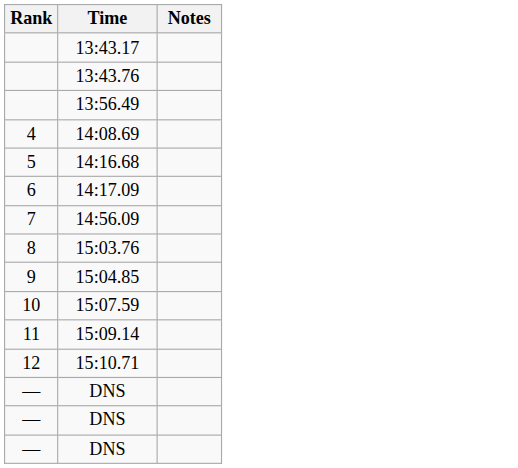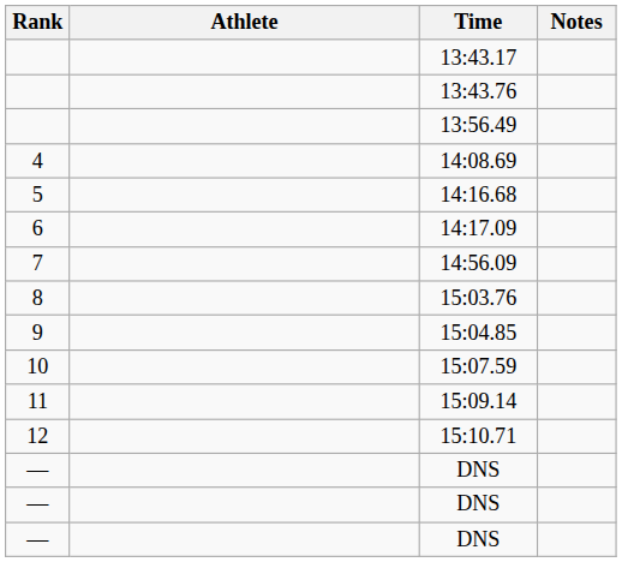 <table class="wikitable" style="text-align:center">
 <tr>
 <th width=40>Rank</th>
+<th width=250>Athlete</th>
 <th width=80>Time</th>
 <th width=50>Notes</th>
 </tr>
 <tr>
 <td></td>
+<td align=left></td>
 <td>13:43.17</td>
 <td></td>
 </tr>
 <tr>
 <td></td>
+<td align=left></td>
 <td>13:43.76</td>
 <td></td>
 </tr>
 <tr>
 <td></td>
+<td align=left></td>
 <td>13:56.49</td>
 <td></td>
 </tr>
 <tr>
 <td>4</td>
+<td align=left></td>
 <td>14:08.69</td>
 <td></td>
 </tr>
 <tr>
 <td>5</td>
+<td align=left></td>
 <td>14:16.68</td>
 <td></td>
 </tr>
 <tr>
 <td>6</td>
+<td align=left></td>
 <td>14:17.09</td>
 <td></td>
 </tr>
 <tr>
 <td>7</td>
+<td align=left></td>
 <td>14:56.09</td>
 <td></td>
 </tr>
 <tr>
 <td>8</td>
+<td align=left></td>
 <td>15:03.76</td>
 <td></td>
 </tr>
 <tr>
 <td>9</td>
+<td align=left></td>
 <td>15:04.85</td>
 <td></td>
 </tr>
 <tr>
 <td>10</td>
+<td align=left></td>
 <td>15:07.59</td>
 <td></td>
 </tr>
 <tr>
 <td>11</td>
+<td align=left></td>
 <td>15:09.14</td>
 <td></td>
 </tr>
 <tr>
 <td>12</td>
+<td align=left></td>
 <td>15:10.71</td>
 <td></td>
 </tr>
 <tr>
 <td>—</td>
+<td align=left></td>
 <td>DNS</td>
 <td></td>
 </tr>
 <tr>
 <td>—</td>
+<td align=left></td>
 <td>DNS</td>
 <td></td>
 </tr>
 <tr>
 <td>—</td>
+<td align=left></td>
 <td>DNS</td>
 <td></td>
 </tr>
 </table>
